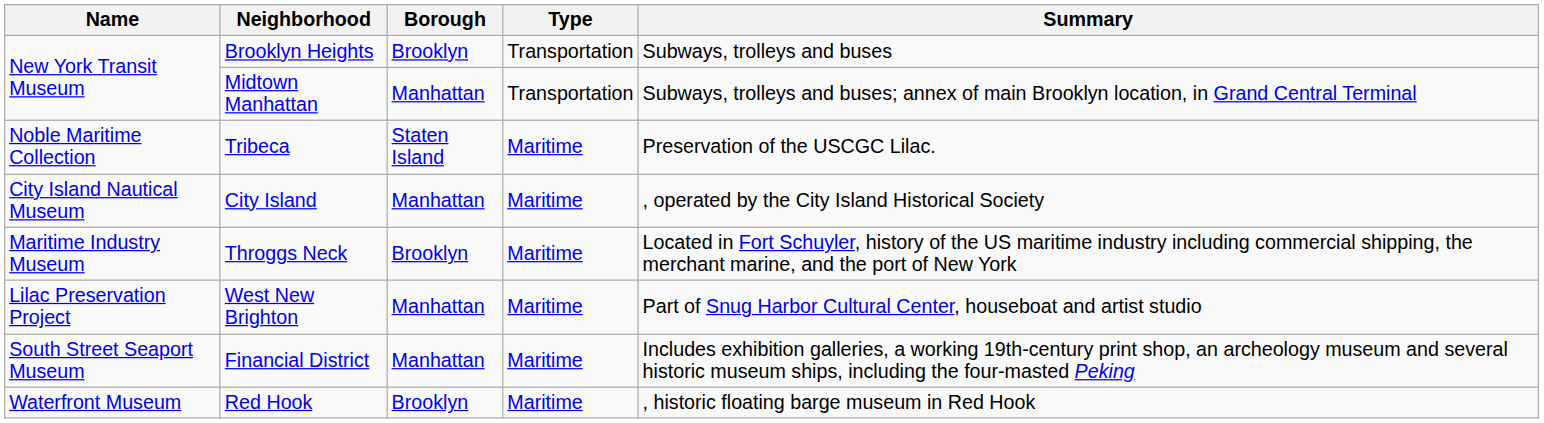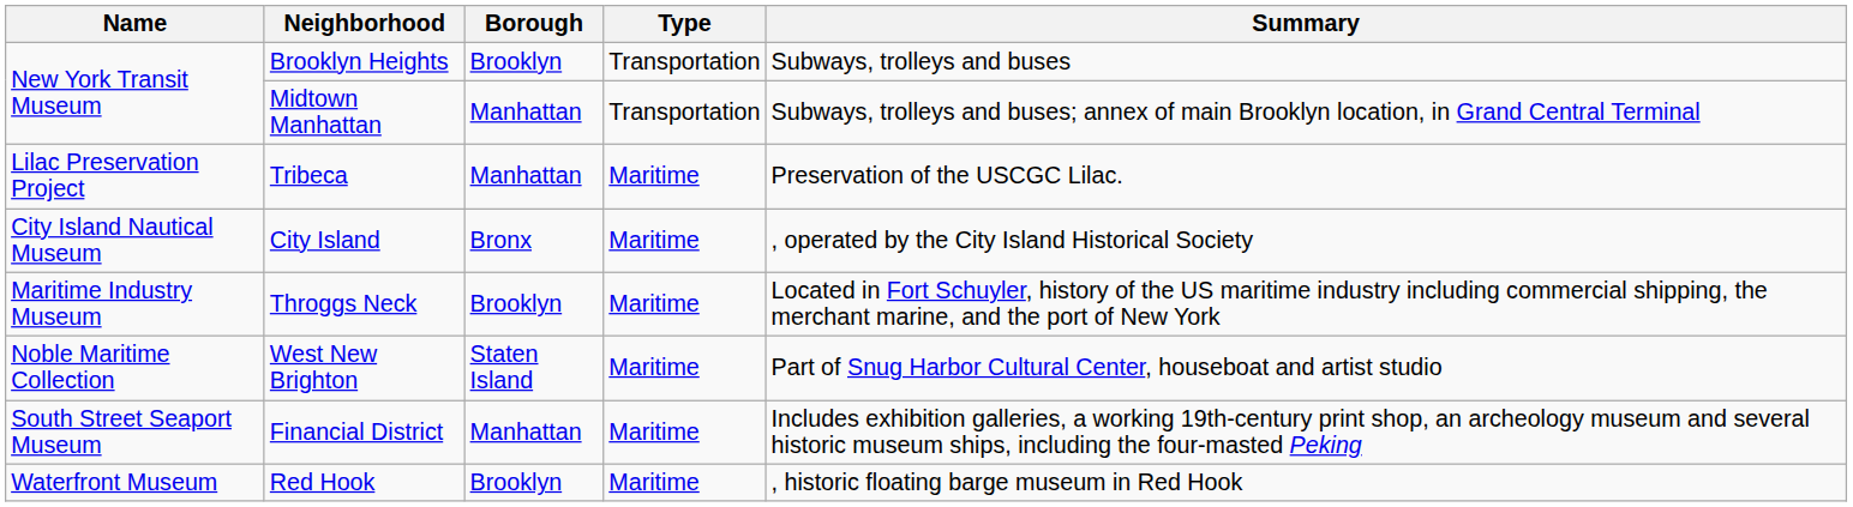 <table class="wikitable sortable">
 <tr>
 <th>Name</th>
 <th>Neighborhood</th>
 <th>Borough</th>
 <th>Type</th>
 <th>Summary</th>
 </tr>
 <tr>
 <td rowspan=2><a href='#'>New York Transit Museum</a></td>
 <td><a href='#'>Brooklyn Heights</a></td>
 <td><a href='#'>Brooklyn</a></td>
 <td>Transportation</td>
 <td>Subways, trolleys and buses</td>
 </tr>
 <tr>
 <td><a href='#'>Midtown Manhattan</a></td>
 <td><a href='#'>Manhattan</a></td>
 <td>Transportation</td>
 <td>Subways, trolleys and buses; annex of main Brooklyn location, in <a href='#'>Grand Central Terminal</a></td>
 </tr>
 <tr>
-<td><a href='#'>Noble Maritime Collection</a></td>
+<td><a href='#'>Lilac Preservation Project</a></td>
 <td><a href='#'>Tribeca</a></td>
-<td><a href='#'>Staten Island</a></td>
+<td><a href='#'>Manhattan</a></td>
 <td><a href='#'>Maritime</a></td>
 <td>Preservation of the USCGC Lilac. </td>
 </tr>
 <tr>
 <td><a href='#'>City Island Nautical Museum</a></td>
 <td><a href='#'>City Island</a></td>
-<td><a href='#'>Manhattan</a></td>
+<td><a href='#'>Bronx</a></td>
 <td><a href='#'>Maritime</a></td>
 <td>, operated by the City Island Historical Society</td>
 </tr>
 <tr>
 <td><a href='#'>Maritime Industry Museum</a></td>
 <td><a href='#'>Throggs Neck</a></td>
 <td><a href='#'>Brooklyn</a></td>
 <td><a href='#'>Maritime</a></td>
 <td>Located in <a href='#'>Fort Schuyler</a>, history of the US maritime industry including commercial shipping, the merchant marine, and the port of New York</td>
 </tr>
 <tr>
-<td><a href='#'>Lilac Preservation Project</a></td>
+<td><a href='#'>Noble Maritime Collection</a></td>
 <td><a href='#'>West New Brighton</a></td>
-<td><a href='#'>Manhattan</a></td>
+<td><a href='#'>Staten Island</a></td>
 <td><a href='#'>Maritime</a></td>
 <td>Part of <a href='#'>Snug Harbor Cultural Center</a>, houseboat and artist studio</td>
 </tr>
 <tr>
 <td><a href='#'>South Street Seaport Museum</a></td>
 <td><a href='#'>Financial District</a></td>
 <td><a href='#'>Manhattan</a></td>
 <td><a href='#'>Maritime</a></td>
 <td>Includes exhibition galleries, a working 19th-century print shop, an archeology museum and several historic museum ships, including the four-masted <em><a href='#'>Peking</a></em></td>
 </tr>
 <tr>
 <td><a href='#'>Waterfront Museum</a></td>
 <td><a href='#'>Red Hook</a></td>
 <td><a href='#'>Brooklyn</a></td>
 <td><a href='#'>Maritime</a></td>
 <td>, historic floating barge museum in Red Hook</td>
 </tr>
 </table>
